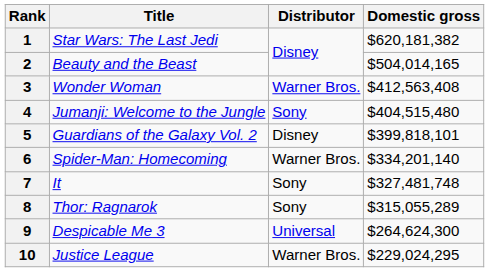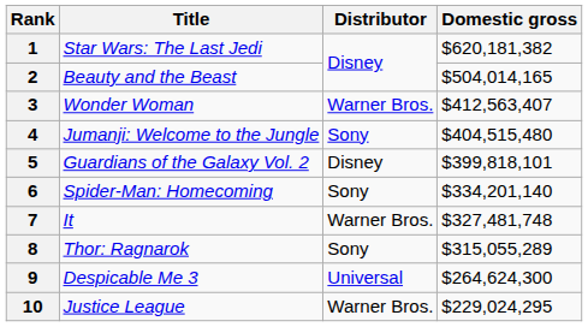 <table class="wikitable" style="margin:auto; margin:auto;">
 <tr>
 <th>Rank</th>
 <th>Title</th>
 <th>Distributor</th>
 <th>Domestic gross </th>
 </tr>
 <tr>
 <th style="text-align:center;">1</th>
 <td><em><a href='#'>Star Wars: The Last Jedi</a></em></td>
 <td rowspan="2"><a href='#'>Disney</a></td>
 <td>$620,181,382</td>
 </tr>
 <tr>
 <th style="text-align:center;">2</th>
 <td><em><a href='#'>Beauty and the Beast</a></em></td>
 <td>$504,014,165</td>
 </tr>
 <tr>
 <th style="text-align:center;">3</th>
 <td><em><a href='#'>Wonder Woman</a></em></td>
 <td><a href='#'>Warner Bros.</a></td>
-<td>$412,563,408</td>
+<td>$412,563,407</td>
 </tr>
 <tr>
 <th style="text-align:center;">4</th>
 <td><em><a href='#'>Jumanji: Welcome to the Jungle</a></em></td>
 <td><a href='#'>Sony</a></td>
 <td>$404,515,480</td>
 </tr>
 <tr>
 <th style="text-align:center;">5</th>
 <td><em><a href='#'>Guardians of the Galaxy Vol. 2</a></em></td>
 <td>Disney</td>
 <td>$399,818,101</td>
 </tr>
 <tr>
 <th style="text-align:center;">6</th>
 <td><em><a href='#'>Spider-Man: Homecoming</a></em></td>
-<td>Warner Bros.</td>
+<td>Sony</td>
 <td>$334,201,140</td>
 </tr>
 <tr>
 <th style="text-align:center;">7</th>
 <td><em><a href='#'>It</a></em></td>
-<td>Sony</td>
+<td>Warner Bros.</td>
 <td>$327,481,748</td>
 </tr>
 <tr>
 <th style="text-align:center;">8</th>
 <td><em><a href='#'>Thor: Ragnarok</a></em></td>
 <td>Sony</td>
 <td>$315,055,289</td>
 </tr>
 <tr>
 <th style="text-align:center;">9</th>
 <td><em><a href='#'>Despicable Me 3</a></em></td>
 <td><a href='#'>Universal</a></td>
 <td>$264,624,300</td>
 </tr>
 <tr>
 <th style="text-align:center;">10</th>
 <td><em><a href='#'>Justice League</a></em></td>
 <td>Warner Bros.</td>
 <td>$229,024,295</td>
 </tr>
 </table>
